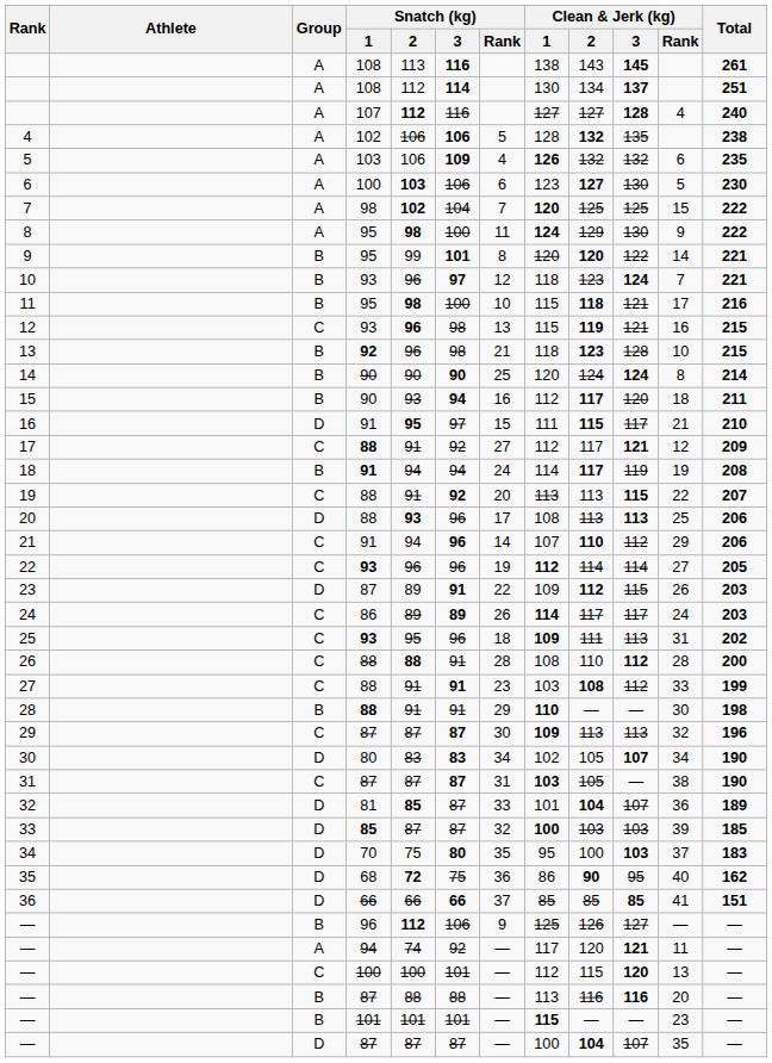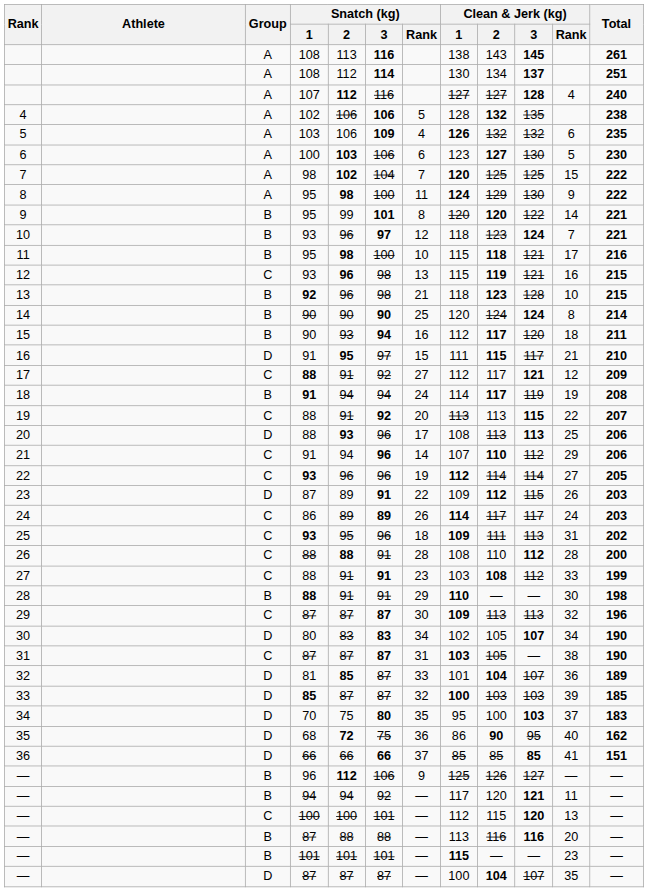 <table class = "wikitable" style="text-align:center;">
 <tr>
 <th rowspan=2 width=40>Rank</th>
 <th rowspan=2 width=250>Athlete</th>
 <th rowspan=2 width=50>Group</th>
 <th colspan=4>Snatch (kg)</th>
 <th colspan=4>Clean & Jerk (kg)</th>
 <th rowspan=2 width=60>Total</th>
 </tr>
 <tr>
 <th width=40>1</th>
 <th width=40>2</th>
 <th width=40>3</th>
 <th width=40>Rank</th>
 <th width=40>1</th>
 <th width=40>2</th>
 <th width=40>3</th>
 <th width=40>Rank</th>
 </tr>
 <tr>
 <td></td>
 <td align=left></td>
 <td>A</td>
 <td>108</td>
 <td>113</td>
 <td><strong>116</strong></td>
 <td></td>
 <td>138</td>
 <td>143</td>
 <td><strong>145</strong></td>
 <td></td>
 <td><strong>261</strong></td>
 </tr>
 <tr>
 <td></td>
 <td align=left></td>
 <td>A</td>
 <td>108</td>
 <td>112</td>
 <td><strong>114</strong></td>
 <td></td>
 <td>130</td>
 <td>134</td>
 <td><strong>137</strong></td>
 <td></td>
 <td><strong>251</strong></td>
 </tr>
 <tr>
 <td></td>
 <td align=left></td>
 <td>A</td>
 <td>107</td>
 <td><strong>112</strong></td>
 <td><s>116</s></td>
 <td></td>
 <td><s>127</s></td>
 <td><s>127</s></td>
 <td><strong>128</strong></td>
 <td>4</td>
 <td><strong>240</strong></td>
 </tr>
 <tr>
 <td>4</td>
 <td align=left></td>
 <td>A</td>
 <td>102</td>
 <td><s>106</s></td>
 <td><strong>106</strong></td>
 <td>5</td>
 <td>128</td>
 <td><strong>132</strong></td>
 <td><s>135</s></td>
 <td></td>
 <td><strong>238</strong></td>
 </tr>
 <tr>
 <td>5</td>
 <td align=left></td>
 <td>A</td>
 <td>103</td>
 <td>106</td>
 <td><strong>109</strong></td>
 <td>4</td>
 <td><strong>126</strong></td>
 <td><s>132</s></td>
 <td><s>132</s></td>
 <td>6</td>
 <td><strong>235</strong></td>
 </tr>
 <tr>
 <td>6</td>
 <td align=left></td>
 <td>A</td>
 <td>100</td>
 <td><strong>103</strong></td>
 <td><s>106</s></td>
 <td>6</td>
 <td>123</td>
 <td><strong>127</strong></td>
 <td><s>130</s></td>
 <td>5</td>
 <td><strong>230</strong></td>
 </tr>
 <tr>
 <td>7</td>
 <td align=left></td>
 <td>A</td>
 <td>98</td>
 <td><strong>102</strong></td>
 <td><s>104</s></td>
 <td>7</td>
 <td><strong>120</strong></td>
 <td><s>125</s></td>
 <td><s>125</s></td>
 <td>15</td>
 <td><strong>222</strong></td>
 </tr>
 <tr>
 <td>8</td>
 <td align=left></td>
 <td>A</td>
 <td>95</td>
 <td><strong>98</strong></td>
 <td><s>100</s></td>
 <td>11</td>
 <td><strong>124</strong></td>
 <td><s>129</s></td>
 <td><s>130</s></td>
 <td>9</td>
 <td><strong>222</strong></td>
 </tr>
 <tr>
 <td>9</td>
 <td align=left></td>
 <td>B</td>
 <td>95</td>
 <td>99</td>
 <td><strong>101</strong></td>
 <td>8</td>
 <td><s>120</s></td>
 <td><strong>120</strong></td>
 <td><s>122</s></td>
 <td>14</td>
 <td><strong>221</strong></td>
 </tr>
 <tr>
 <td>10</td>
 <td align=left></td>
 <td>B</td>
 <td>93</td>
 <td><s>96</s></td>
 <td><strong>97</strong></td>
 <td>12</td>
 <td>118</td>
 <td><s>123</s></td>
 <td><strong>124</strong></td>
 <td>7</td>
 <td><strong>221</strong></td>
 </tr>
 <tr>
 <td>11</td>
 <td align=left></td>
 <td>B</td>
 <td>95</td>
 <td><strong>98</strong></td>
 <td><s>100</s></td>
 <td>10</td>
 <td>115</td>
 <td><strong>118</strong></td>
 <td><s>121</s></td>
 <td>17</td>
 <td><strong>216</strong></td>
 </tr>
 <tr>
 <td>12</td>
 <td align=left></td>
 <td>C</td>
 <td>93</td>
 <td><strong>96</strong></td>
 <td><s>98</s></td>
 <td>13</td>
 <td>115</td>
 <td><strong>119</strong></td>
 <td><s>121</s></td>
 <td>16</td>
 <td><strong>215</strong></td>
 </tr>
 <tr>
 <td>13</td>
 <td align=left></td>
 <td>B</td>
 <td><strong>92</strong></td>
 <td><s>96</s></td>
 <td><s>98</s></td>
 <td>21</td>
 <td>118</td>
 <td><strong>123</strong></td>
 <td><s>128</s></td>
 <td>10</td>
 <td><strong>215</strong></td>
 </tr>
 <tr>
 <td>14</td>
 <td align=left></td>
 <td>B</td>
 <td><s>90</s></td>
 <td><s>90</s></td>
 <td><strong>90</strong></td>
 <td>25</td>
 <td>120</td>
 <td><s>124</s></td>
 <td><strong>124</strong></td>
 <td>8</td>
 <td><strong>214</strong></td>
 </tr>
 <tr>
 <td>15</td>
 <td align=left></td>
 <td>B</td>
 <td>90</td>
 <td><s>93</s></td>
 <td><strong>94</strong></td>
 <td>16</td>
 <td>112</td>
 <td><strong>117</strong></td>
 <td><s>120</s></td>
 <td>18</td>
 <td><strong>211</strong></td>
 </tr>
 <tr>
 <td>16</td>
 <td align=left></td>
 <td>D</td>
 <td>91</td>
 <td><strong>95</strong></td>
 <td><s>97</s></td>
 <td>15</td>
 <td>111</td>
 <td><strong>115</strong></td>
 <td><s>117</s></td>
 <td>21</td>
 <td><strong>210</strong></td>
 </tr>
 <tr>
 <td>17</td>
 <td align=left></td>
 <td>C</td>
 <td><strong>88</strong></td>
 <td><s>91</s></td>
 <td><s>92</s></td>
 <td>27</td>
 <td>112</td>
 <td>117</td>
 <td><strong>121</strong></td>
 <td>12</td>
 <td><strong>209</strong></td>
 </tr>
 <tr>
 <td>18</td>
 <td align=left></td>
 <td>B</td>
 <td><strong>91</strong></td>
 <td><s>94</s></td>
 <td><s>94</s></td>
 <td>24</td>
 <td>114</td>
 <td><strong>117</strong></td>
 <td><s>119</s></td>
 <td>19</td>
 <td><strong>208</strong></td>
 </tr>
 <tr>
 <td>19</td>
 <td align=left></td>
 <td>C</td>
 <td>88</td>
 <td><s>91</s></td>
 <td><strong>92</strong></td>
 <td>20</td>
 <td><s>113</s></td>
 <td>113</td>
 <td><strong>115</strong></td>
 <td>22</td>
 <td><strong>207</strong></td>
 </tr>
 <tr>
 <td>20</td>
 <td align=left></td>
 <td>D</td>
 <td>88</td>
 <td><strong>93</strong></td>
 <td><s>96</s></td>
 <td>17</td>
 <td>108</td>
 <td><s>113</s></td>
 <td><strong>113</strong></td>
 <td>25</td>
 <td><strong>206</strong></td>
 </tr>
 <tr>
 <td>21</td>
 <td align=left></td>
 <td>C</td>
 <td>91</td>
 <td>94</td>
 <td><strong>96</strong></td>
 <td>14</td>
 <td>107</td>
 <td><strong>110</strong></td>
 <td><s>112</s></td>
 <td>29</td>
 <td><strong>206</strong></td>
 </tr>
 <tr>
 <td>22</td>
 <td align=left></td>
 <td>C</td>
 <td><strong>93</strong></td>
 <td><s>96</s></td>
 <td><s>96</s></td>
 <td>19</td>
 <td><strong>112</strong></td>
 <td><s>114</s></td>
 <td><s>114</s></td>
 <td>27</td>
 <td><strong>205</strong></td>
 </tr>
 <tr>
 <td>23</td>
 <td align=left></td>
 <td>D</td>
 <td>87</td>
 <td>89</td>
 <td><strong>91</strong></td>
 <td>22</td>
 <td>109</td>
 <td><strong>112</strong></td>
 <td><s>115</s></td>
 <td>26</td>
 <td><strong>203</strong></td>
 </tr>
 <tr>
 <td>24</td>
 <td align=left></td>
 <td>C</td>
 <td>86</td>
 <td><s>89</s></td>
 <td><strong>89</strong></td>
 <td>26</td>
 <td><strong>114</strong></td>
 <td><s>117</s></td>
 <td><s>117</s></td>
 <td>24</td>
 <td><strong>203</strong></td>
 </tr>
 <tr>
 <td>25</td>
 <td align=left></td>
 <td>C</td>
 <td><strong>93</strong></td>
 <td><s>95</s></td>
 <td><s>96</s></td>
 <td>18</td>
 <td><strong>109</strong></td>
 <td><s>111</s></td>
 <td><s>113</s></td>
 <td>31</td>
 <td><strong>202</strong></td>
 </tr>
 <tr>
 <td>26</td>
 <td align=left></td>
 <td>C</td>
 <td><s>88</s></td>
 <td><strong>88</strong></td>
 <td><s>91</s></td>
 <td>28</td>
 <td>108</td>
 <td>110</td>
 <td><strong>112</strong></td>
 <td>28</td>
 <td><strong>200</strong></td>
 </tr>
 <tr>
 <td>27</td>
 <td align=left></td>
 <td>C</td>
 <td>88</td>
 <td><s>91</s></td>
 <td><strong>91</strong></td>
 <td>23</td>
 <td>103</td>
 <td><strong>108</strong></td>
 <td><s>112</s></td>
 <td>33</td>
 <td><strong>199</strong></td>
 </tr>
 <tr>
 <td>28</td>
 <td align=left></td>
 <td>B</td>
 <td><strong>88</strong></td>
 <td><s>91</s></td>
 <td><s>91</s></td>
 <td>29</td>
 <td><strong>110</strong></td>
 <td>—</td>
 <td>—</td>
 <td>30</td>
 <td><strong>198</strong></td>
 </tr>
 <tr>
 <td>29</td>
 <td align=left></td>
 <td>C</td>
 <td><s>87</s></td>
 <td><s>87</s></td>
 <td><strong>87</strong></td>
 <td>30</td>
 <td><strong>109</strong></td>
 <td><s>113</s></td>
 <td><s>113</s></td>
 <td>32</td>
 <td><strong>196</strong></td>
 </tr>
 <tr>
 <td>30</td>
 <td align=left></td>
 <td>D</td>
 <td>80</td>
 <td><s>83</s></td>
 <td><strong>83</strong></td>
 <td>34</td>
 <td>102</td>
 <td>105</td>
 <td><strong>107</strong></td>
 <td>34</td>
 <td><strong>190</strong></td>
 </tr>
 <tr>
 <td>31</td>
 <td align=left></td>
 <td>C</td>
 <td><s>87</s></td>
 <td><s>87</s></td>
 <td><strong>87</strong></td>
 <td>31</td>
 <td><strong>103</strong></td>
 <td><s>105</s></td>
 <td>—</td>
 <td>38</td>
 <td><strong>190</strong></td>
 </tr>
 <tr>
 <td>32</td>
 <td align=left></td>
 <td>D</td>
 <td>81</td>
 <td><strong>85</strong></td>
 <td><s>87</s></td>
 <td>33</td>
 <td>101</td>
 <td><strong>104</strong></td>
 <td><s>107</s></td>
 <td>36</td>
 <td><strong>189</strong></td>
 </tr>
 <tr>
 <td>33</td>
 <td align=left></td>
 <td>D</td>
 <td><strong>85</strong></td>
 <td><s>87</s></td>
 <td><s>87</s></td>
 <td>32</td>
 <td><strong>100</strong></td>
 <td><s>103</s></td>
 <td><s>103</s></td>
 <td>39</td>
 <td><strong>185</strong></td>
 </tr>
 <tr>
 <td>34</td>
 <td align=left></td>
 <td>D</td>
 <td>70</td>
 <td>75</td>
 <td><strong>80</strong></td>
 <td>35</td>
 <td>95</td>
 <td>100</td>
 <td><strong>103</strong></td>
 <td>37</td>
 <td><strong>183</strong></td>
 </tr>
 <tr>
 <td>35</td>
 <td align=left></td>
 <td>D</td>
 <td>68</td>
 <td><strong>72</strong></td>
 <td><s>75</s></td>
 <td>36</td>
 <td>86</td>
 <td><strong>90</strong></td>
 <td><s>95</s></td>
 <td>40</td>
 <td><strong>162</strong></td>
 </tr>
 <tr>
 <td>36</td>
 <td align=left></td>
 <td>D</td>
 <td><s>66</s></td>
 <td><s>66</s></td>
 <td><strong>66</strong></td>
 <td>37</td>
 <td><s>85</s></td>
 <td><s>85</s></td>
 <td><strong>85</strong></td>
 <td>41</td>
 <td><strong>151</strong></td>
 </tr>
 <tr>
 <td>—</td>
 <td align=left></td>
 <td>B</td>
 <td>96</td>
 <td><strong>112</strong></td>
 <td><s>106</s></td>
 <td>9</td>
 <td><s>125</s></td>
 <td><s>126</s></td>
 <td><s>127</s></td>
 <td>—</td>
 <td>—</td>
 </tr>
 <tr>
 <td>—</td>
 <td align=left></td>
-<td>A</td>
+<td>B</td>
 <td><s>94</s></td>
-<td><s>74</s></td>
+<td><s>94</s></td>
 <td><s>92</s></td>
 <td>—</td>
 <td>117</td>
 <td>120</td>
 <td><strong>121</strong></td>
 <td>11</td>
 <td>—</td>
 </tr>
 <tr>
 <td>—</td>
 <td align=left></td>
 <td>C</td>
 <td><s>100</s></td>
 <td><s>100</s></td>
 <td><s>101</s></td>
 <td>—</td>
 <td>112</td>
 <td>115</td>
 <td><strong>120</strong></td>
 <td>13</td>
 <td>—</td>
 </tr>
 <tr>
 <td>—</td>
 <td align=left></td>
 <td>B</td>
 <td><s>87</s></td>
 <td><s>88</s></td>
 <td><s>88</s></td>
 <td>—</td>
 <td>113</td>
 <td><s>116</s></td>
 <td><strong>116</strong></td>
 <td>20</td>
 <td>—</td>
 </tr>
 <tr>
 <td>—</td>
 <td align=left></td>
 <td>B</td>
 <td><s>101</s></td>
 <td><s>101</s></td>
 <td><s>101</s></td>
 <td>—</td>
 <td><strong>115</strong></td>
 <td>—</td>
 <td>—</td>
 <td>23</td>
 <td>—</td>
 </tr>
 <tr>
 <td>—</td>
 <td align=left></td>
 <td>D</td>
 <td><s>87</s></td>
 <td><s>87</s></td>
 <td><s>87</s></td>
 <td>—</td>
 <td>100</td>
 <td><strong>104</strong></td>
 <td><s>107</s></td>
 <td>35</td>
 <td>—</td>
 </tr>
 </table>
